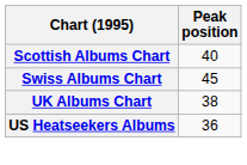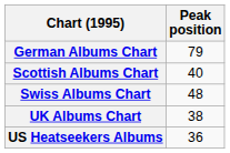 <table class="wikitable sortable plainrowheaders">
 <tr>
 <th>Chart (1995)</th>
 <th>Peak<br>position</th>
+</tr>
+<tr>
+<th scope="row"><a href='#'>German Albums Chart</a></th>
+<td align="center">79</td>
 </tr>
 <tr>
 <th scope="row"><a href='#'>Scottish Albums Chart</a></th>
 <td align="center">40</td>
 </tr>
 <tr>
 <th scope="row"><a href='#'>Swiss Albums Chart</a></th>
-<td align="center">45</td>
+<td align="center">48</td>
 </tr>
 <tr>
 <th scope="row"><a href='#'>UK Albums Chart</a></th>
 <td align="center">38</td>
 </tr>
 <tr>
 <th scope="row">US <a href='#'>Heatseekers Albums</a></th>
 <td align="center">36</td>
 </tr>
 </table>
